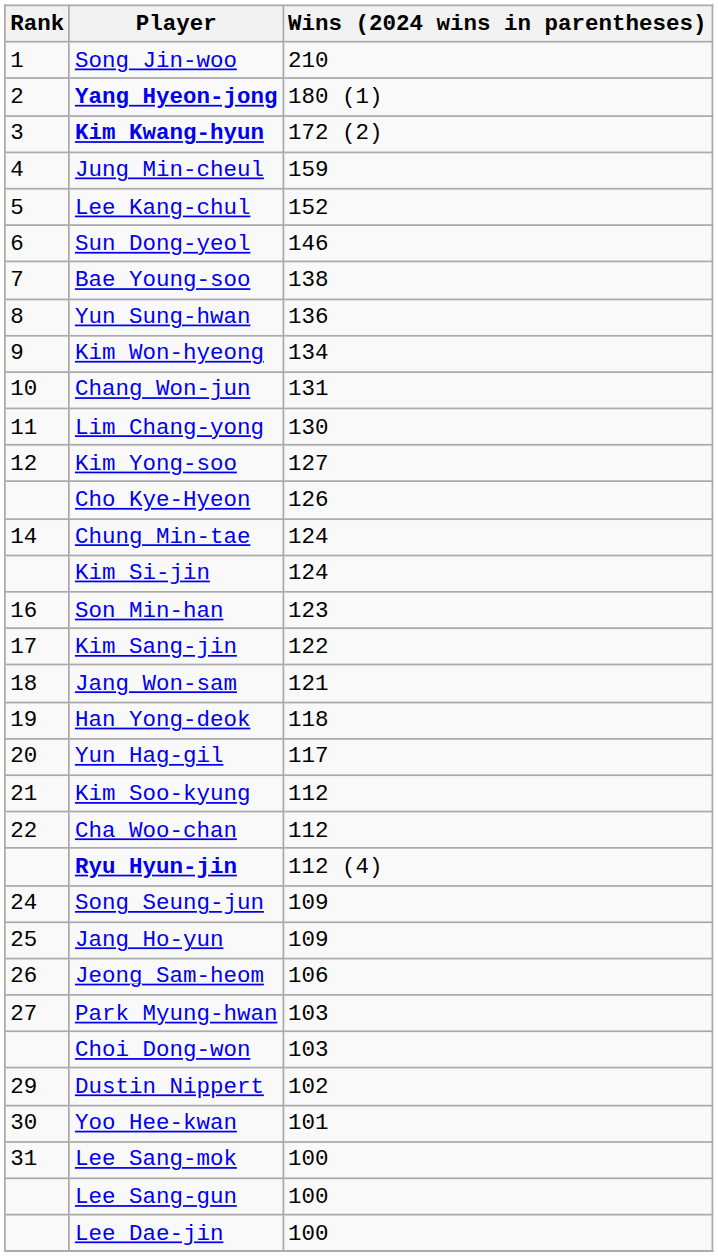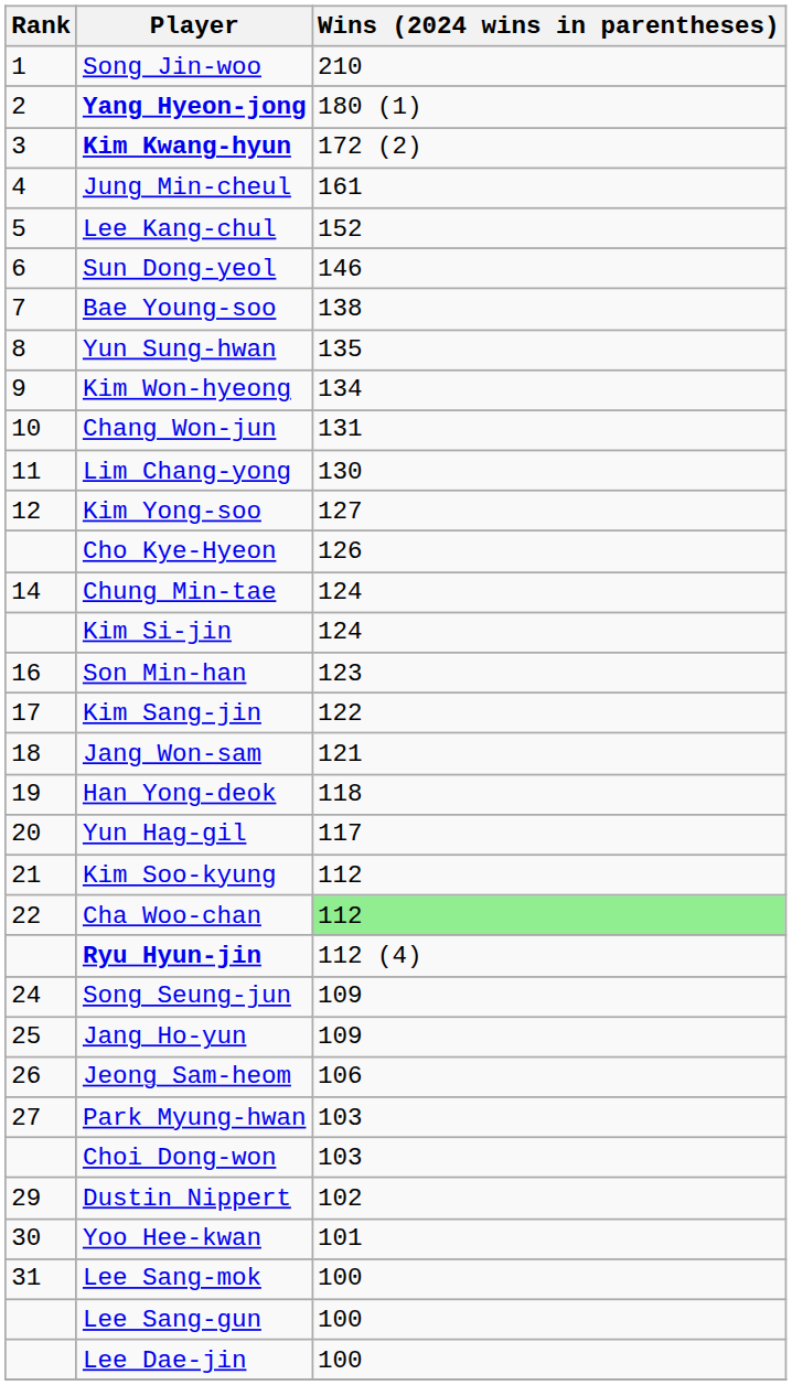 <table class="wikitable" style="float:left;">
 <tr>
 <th>Rank</th>
 <th>Player</th>
 <th>Wins (2024 wins in parentheses)</th>
 </tr>
 <tr>
 <td>1</td>
 <td><a href='#'>Song Jin-woo</a></td>
 <td>210</td>
 </tr>
 <tr>
 <td>2</td>
 <td><strong><a href='#'>Yang Hyeon-jong</a></strong></td>
 <td>180 (1)</td>
 </tr>
 <tr>
 <td>3</td>
 <td><strong><a href='#'>Kim Kwang-hyun</a></strong></td>
 <td>172 (2)</td>
 </tr>
 <tr>
 <td>4</td>
 <td><a href='#'>Jung Min-cheul</a></td>
-<td>159</td>
+<td>161</td>
 </tr>
 <tr>
 <td>5</td>
 <td><a href='#'>Lee Kang-chul</a></td>
 <td>152</td>
 </tr>
 <tr>
 <td>6</td>
 <td><a href='#'>Sun Dong-yeol</a></td>
 <td>146</td>
 </tr>
 <tr>
 <td>7</td>
 <td><a href='#'>Bae Young-soo</a></td>
 <td>138</td>
 </tr>
 <tr>
 <td>8</td>
 <td><a href='#'>Yun Sung-hwan</a></td>
-<td>136</td>
+<td>135</td>
 </tr>
 <tr>
 <td>9</td>
 <td><a href='#'>Kim Won-hyeong</a></td>
 <td>134</td>
 </tr>
 <tr>
 <td>10</td>
 <td><a href='#'>Chang Won-jun</a></td>
 <td>131</td>
 </tr>
 <tr>
 <td>11</td>
 <td><a href='#'>Lim Chang-yong</a></td>
 <td>130</td>
 </tr>
 <tr>
 <td>12</td>
 <td><a href='#'>Kim Yong-soo</a></td>
 <td>127</td>
 </tr>
 <tr>
 <td></td>
 <td><a href='#'>Cho Kye-Hyeon</a></td>
 <td>126</td>
 </tr>
 <tr>
 <td>14</td>
 <td><a href='#'>Chung Min-tae</a></td>
 <td>124</td>
 </tr>
 <tr>
 <td></td>
 <td><a href='#'>Kim Si-jin</a></td>
 <td>124</td>
 </tr>
 <tr>
 <td>16</td>
 <td><a href='#'>Son Min-han</a></td>
 <td>123</td>
 </tr>
 <tr>
 <td>17</td>
 <td><a href='#'>Kim Sang-jin</a></td>
 <td>122</td>
 </tr>
 <tr>
 <td>18</td>
 <td><a href='#'>Jang Won-sam</a></td>
 <td>121</td>
 </tr>
 <tr>
 <td>19</td>
 <td><a href='#'>Han Yong-deok</a></td>
 <td>118</td>
 </tr>
 <tr>
 <td>20</td>
 <td><a href='#'>Yun Hag-gil</a></td>
 <td>117</td>
 </tr>
 <tr>
 <td>21</td>
 <td><a href='#'>Kim Soo-kyung</a></td>
 <td>112</td>
 </tr>
 <tr>
 <td>22</td>
 <td><a href='#'>Cha Woo-chan</a></td>
-<td>112</td>
+<td style="background: lightgreen;">112</td>
 </tr>
 <tr>
 <td></td>
 <td><strong><a href='#'>Ryu Hyun-jin</a></strong></td>
 <td>112 (4)</td>
 </tr>
 <tr>
 <td>24</td>
 <td><a href='#'>Song Seung-jun</a></td>
 <td>109</td>
 </tr>
 <tr>
 <td>25</td>
 <td><a href='#'>Jang Ho-yun</a></td>
 <td>109</td>
 </tr>
 <tr>
 <td>26</td>
 <td><a href='#'>Jeong Sam-heom</a></td>
 <td>106</td>
 </tr>
 <tr>
 <td>27</td>
 <td><a href='#'>Park Myung-hwan</a></td>
 <td>103</td>
 </tr>
 <tr>
 <td></td>
 <td><a href='#'>Choi Dong-won</a></td>
 <td>103</td>
 </tr>
 <tr>
 <td>29</td>
 <td><a href='#'>Dustin Nippert</a></td>
 <td>102</td>
 </tr>
 <tr>
 <td>30</td>
 <td><a href='#'>Yoo Hee-kwan</a></td>
 <td>101</td>
 </tr>
 <tr>
 <td>31</td>
 <td><a href='#'>Lee Sang-mok</a></td>
 <td>100</td>
 </tr>
 <tr>
 <td></td>
 <td><a href='#'>Lee Sang-gun</a></td>
 <td>100</td>
 </tr>
 <tr>
 <td></td>
 <td><a href='#'>Lee Dae-jin</a></td>
 <td>100</td>
 </tr>
 <tr>
 </tr>
 </table>
